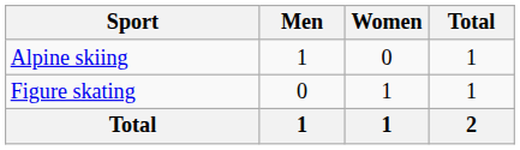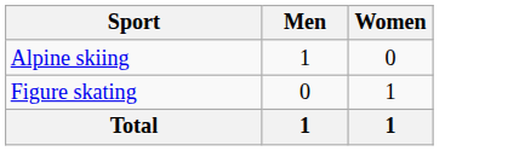 <table class="wikitable sortable" style="text-align:center;">
 <tr>
 <th width=180>Sport</th>
 <th width=55>Men</th>
 <th width=55>Women</th>
-<th width=55>Total</th>
 </tr>
 <tr>
 <td align=left><a href='#'>Alpine skiing</a></td>
 <td>1</td>
 <td>0</td>
-<td>1</td>
 </tr>
 <tr>
 <td align=left><a href='#'>Figure skating</a></td>
 <td>0</td>
-<td>1</td>
 <td>1</td>
 </tr>
 <tr>
 <th>Total</th>
 <th>1</th>
 <th>1</th>
-<th>2</th>
 </tr>
 </table>
